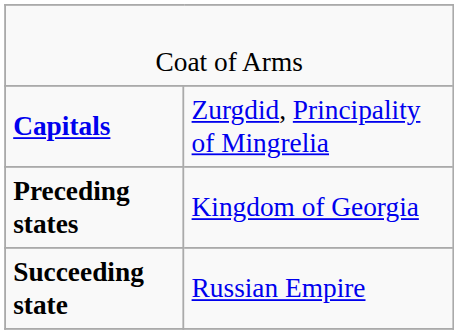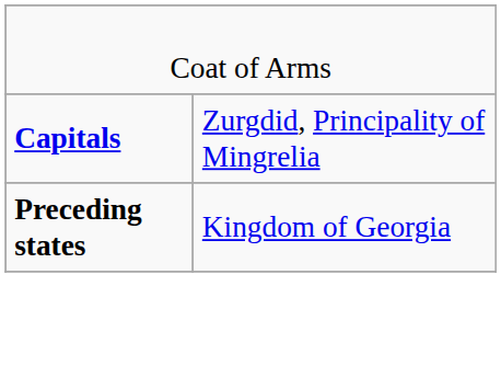 <table border=1 align=right cellpadding=4 cellspacing=0 width=250 style="margin: 0 0 1em 1em; background: #f9f9f9; border: 1px #aaaaaa solid; border-collapse: collapse; font-size: 95%;">
 <tr>
 <td align=center colspan=2>  <br>Coat of Arms</td>
 </tr>
 <tr>
 <td><strong><a href='#'>Capitals</a></strong></td>
 <td><a href='#'>Zurgdid</a>, <a href='#'>Principality of Mingrelia</a></td>
 </tr>
 <tr>
 <td><strong>Preceding states</strong></td>
 <td><a href='#'>Kingdom of Georgia</a></td>
 </tr>
-<tr>
-<td><strong>Succeeding state</strong></td>
-<td><a href='#'>Russian Empire</a></td>
-</tr>
 </table>
